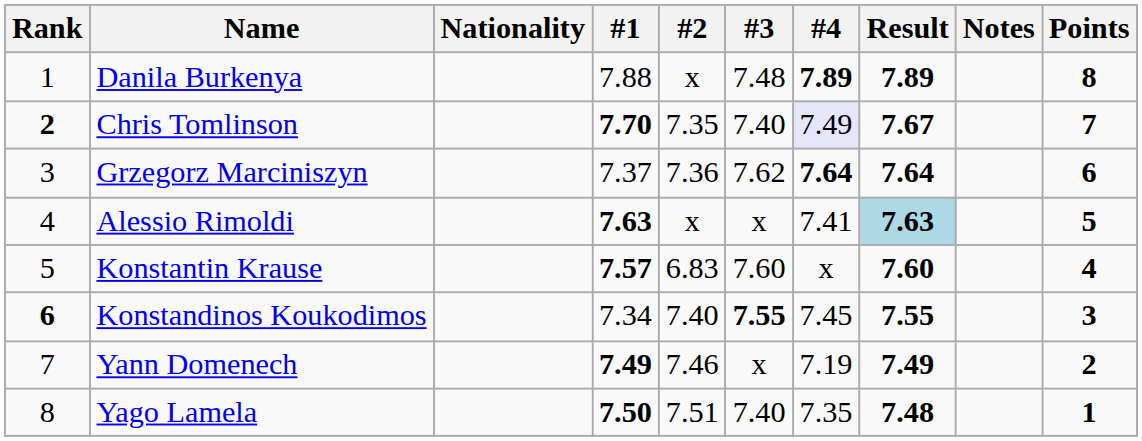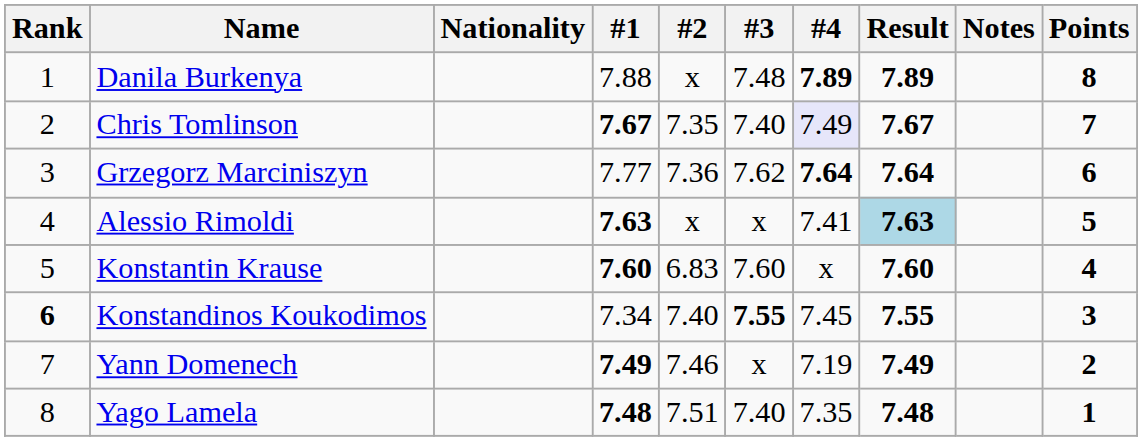 <table class="wikitable sortable" style="text-align:center">
 <tr>
 <th>Rank</th>
 <th>Name</th>
 <th>Nationality</th>
 <th>#1</th>
 <th>#2</th>
 <th>#3</th>
 <th>#4</th>
 <th>Result</th>
 <th>Notes</th>
 <th>Points</th>
 </tr>
 <tr>
 <td>1</td>
 <td align=left><a href='#'>Danila Burkenya</a></td>
 <td align=left></td>
 <td>7.88</td>
 <td>x</td>
 <td>7.48</td>
 <td><strong>7.89</strong></td>
 <td><strong>7.89</strong></td>
 <td></td>
 <td><strong>8</strong></td>
 </tr>
 <tr>
-<td><strong>2</strong></td>
+<td>2</td>
 <td align=left><a href='#'>Chris Tomlinson</a></td>
 <td align=left></td>
-<td><strong>7.70</strong></td>
+<td><strong>7.67</strong></td>
 <td>7.35</td>
 <td>7.40</td>
 <td style="background: lavender;">7.49</td>
 <td><strong>7.67</strong></td>
 <td></td>
 <td><strong>7</strong></td>
 </tr>
 <tr>
 <td>3</td>
 <td align=left><a href='#'>Grzegorz Marciniszyn</a></td>
 <td align=left></td>
-<td>7.37</td>
+<td>7.77</td>
 <td>7.36</td>
 <td>7.62</td>
 <td><strong>7.64</strong></td>
 <td><strong>7.64</strong></td>
 <td></td>
 <td><strong>6</strong></td>
 </tr>
 <tr>
 <td>4</td>
 <td align=left><a href='#'>Alessio Rimoldi</a></td>
 <td align=left></td>
 <td><strong>7.63</strong></td>
 <td>x</td>
 <td>x</td>
 <td>7.41</td>
 <td style="background: lightblue;"><strong>7.63</strong></td>
 <td></td>
 <td><strong>5</strong></td>
 </tr>
 <tr>
 <td>5</td>
 <td align=left><a href='#'>Konstantin Krause</a></td>
 <td align=left></td>
-<td><strong>7.57</strong></td>
+<td><strong>7.60</strong></td>
 <td>6.83</td>
 <td>7.60</td>
 <td>x</td>
 <td><strong>7.60</strong></td>
 <td></td>
 <td><strong>4</strong></td>
 </tr>
 <tr>
 <td><strong>6</strong></td>
 <td align=left><a href='#'>Konstandinos Koukodimos</a></td>
 <td align=left></td>
 <td>7.34</td>
 <td>7.40</td>
 <td><strong>7.55</strong></td>
 <td>7.45</td>
 <td><strong>7.55</strong></td>
 <td></td>
 <td><strong>3</strong></td>
 </tr>
 <tr>
 <td>7</td>
 <td align=left><a href='#'>Yann Domenech</a></td>
 <td align=left></td>
 <td><strong>7.49</strong></td>
 <td>7.46</td>
 <td>x</td>
 <td>7.19</td>
 <td><strong>7.49</strong></td>
 <td></td>
 <td><strong>2</strong></td>
 </tr>
 <tr>
 <td>8</td>
 <td align=left><a href='#'>Yago Lamela</a></td>
 <td align=left></td>
-<td><strong>7.50</strong></td>
+<td><strong>7.48</strong></td>
 <td>7.51</td>
 <td>7.40</td>
 <td>7.35</td>
 <td><strong>7.48</strong></td>
 <td></td>
 <td><strong>1</strong></td>
 </tr>
 </table>
